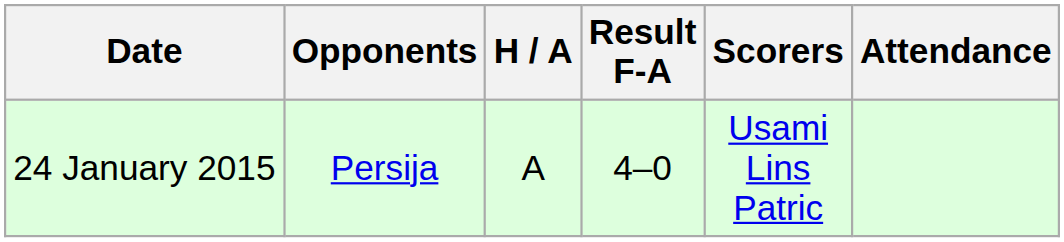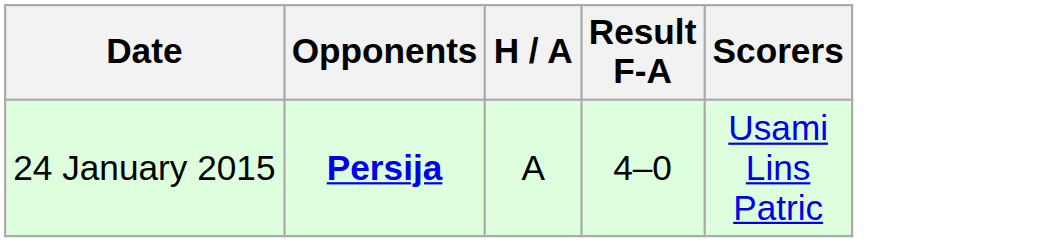 <table class="wikitable" style="text-align:center">
 <tr>
 <th>Date</th>
 <th>Opponents</th>
 <th>H / A</th>
 <th>Result<br>F-A</th>
 <th>Scorers</th>
-<th>Attendance</th>
 </tr>
 <tr bgcolor="#ddffdd">
 <td>24 January 2015</td>
-<td><a href='#'>Persija</a></td>
+<td><strong><a href='#'>Persija</a></strong></td>
 <td>A</td>
 <td>4–0</td>
 <td><a href='#'>Usami</a> <br><a href='#'>Lins</a> <br><a href='#'>Patric</a> </td>
-<td></td>
 </tr>
 </table>
